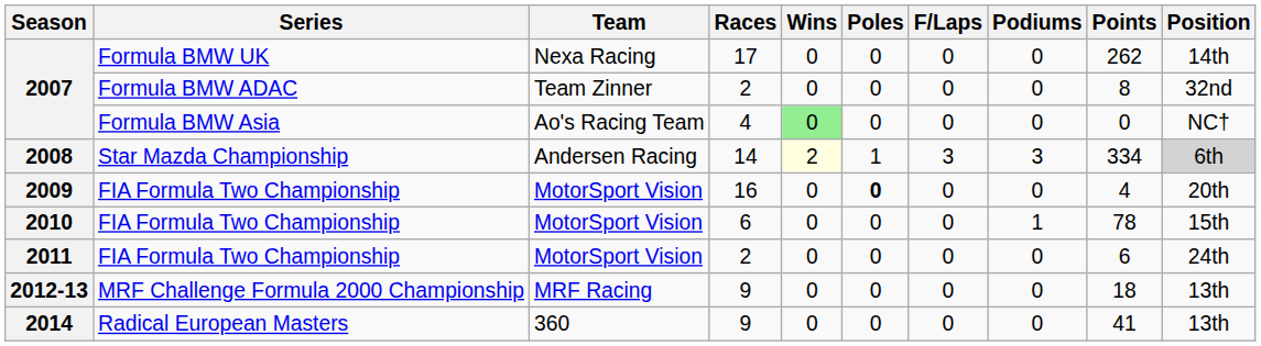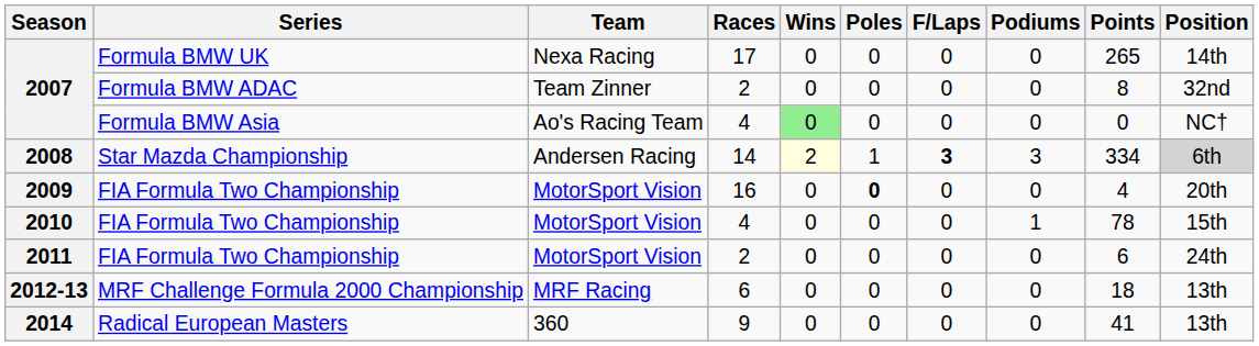 <table class="wikitable" style="font-size: 90%; text-align:center">
 <tr>
 <th>Season</th>
 <th>Series</th>
 <th>Team</th>
 <th>Races</th>
 <th>Wins</th>
 <th>Poles</th>
 <th>F/Laps</th>
 <th>Podiums</th>
 <th>Points</th>
 <th>Position</th>
 </tr>
 <tr>
 <th rowspan=3>2007</th>
 <td align=left><a href='#'>Formula BMW UK</a></td>
 <td align=left>Nexa Racing</td>
 <td>17</td>
 <td>0</td>
 <td>0</td>
 <td>0</td>
 <td>0</td>
-<td>262</td>
+<td>265</td>
 <td>14th</td>
 </tr>
 <tr>
 <td align=left><a href='#'>Formula BMW ADAC</a></td>
 <td align=left>Team Zinner</td>
 <td>2</td>
 <td>0</td>
 <td>0</td>
 <td>0</td>
 <td>0</td>
 <td>8</td>
 <td>32nd</td>
 </tr>
 <tr>
 <td align=left><a href='#'>Formula BMW Asia</a></td>
 <td align=left>Ao's Racing Team</td>
 <td>4</td>
 <td style="background: lightgreen;">0</td>
 <td>0</td>
 <td>0</td>
 <td>0</td>
 <td>0</td>
 <td>NC†</td>
 </tr>
 <tr>
 <th>2008</th>
 <td align=left><a href='#'>Star Mazda Championship</a></td>
 <td align=left>Andersen Racing</td>
 <td>14</td>
 <td style="background: lightyellow;">2</td>
 <td>1</td>
-<td>3</td>
+<td><strong>3</strong></td>
 <td>3</td>
 <td>334</td>
 <td style="background: lightgrey;">6th</td>
 </tr>
 <tr>
 <th>2009</th>
 <td align=left><a href='#'>FIA Formula Two Championship</a></td>
 <td align=left><a href='#'>MotorSport Vision</a></td>
 <td>16</td>
 <td>0</td>
 <td><strong>0</strong></td>
 <td>0</td>
 <td>0</td>
 <td>4</td>
 <td>20th</td>
 </tr>
 <tr>
 <th>2010</th>
 <td align=left><a href='#'>FIA Formula Two Championship</a></td>
 <td align=left><a href='#'>MotorSport Vision</a></td>
-<td>6</td>
+<td>4</td>
 <td>0</td>
 <td>0</td>
 <td>0</td>
 <td>1</td>
 <td>78</td>
 <td>15th</td>
 </tr>
 <tr>
 <th>2011</th>
 <td align=left><a href='#'>FIA Formula Two Championship</a></td>
 <td align=left><a href='#'>MotorSport Vision</a></td>
 <td>2</td>
 <td>0</td>
 <td>0</td>
 <td>0</td>
 <td>0</td>
 <td>6</td>
 <td>24th</td>
 </tr>
 <tr>
 <th>2012-13</th>
 <td align=left><a href='#'>MRF Challenge Formula 2000 Championship</a></td>
 <td align=left><a href='#'>MRF Racing</a></td>
-<td>9</td>
+<td>6</td>
 <td>0</td>
 <td>0</td>
 <td>0</td>
 <td>0</td>
 <td>18</td>
 <td>13th</td>
 </tr>
 <tr>
 <th>2014</th>
 <td align=left><a href='#'>Radical European Masters</a></td>
 <td align=left>360</td>
 <td>9</td>
 <td>0</td>
 <td>0</td>
 <td>0</td>
 <td>0</td>
 <td>41</td>
 <td>13th</td>
 </tr>
 </table>
